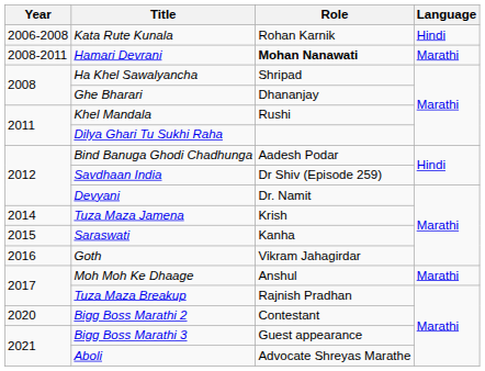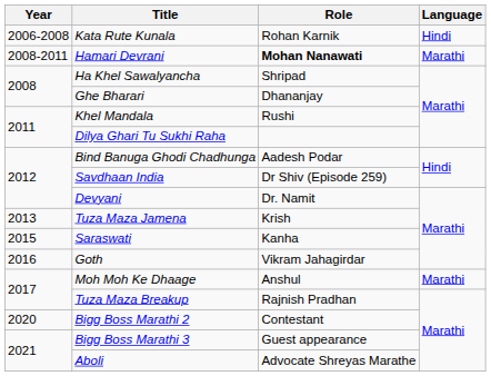 <table class="wikitable">
 <tr>
 <th>Year</th>
 <th>Title</th>
 <th>Role</th>
 <th>Language</th>
 </tr>
 <tr>
 <td>2006-2008</td>
 <td><em>Kata Rute Kunala</em></td>
 <td>Rohan Karnik</td>
 <td><a href='#'>Hindi</a></td>
 </tr>
 <tr>
 <td>2008-2011</td>
 <td><em><a href='#'>Hamari Devrani</a></em></td>
 <td><strong>Mohan Nanawati</strong></td>
 <td><a href='#'>Marathi</a></td>
 </tr>
 <tr>
 <td rowspan="2">2008</td>
 <td><em>Ha Khel Sawalyancha</em></td>
 <td>Shripad</td>
 <td rowspan="4"><a href='#'>Marathi</a></td>
 </tr>
 <tr>
 <td><em>Ghe Bharari</em></td>
 <td>Dhananjay</td>
 </tr>
 <tr>
 <td Rowspan="2">2011</td>
 <td><em>Khel Mandala</em></td>
 <td>Rushi</td>
 </tr>
 <tr>
 <td><em><a href='#'>Dilya Ghari Tu Sukhi Raha</a></em></td>
 <td></td>
 </tr>
 <tr>
 <td Rowspan="3">2012</td>
 <td><em>Bind Banuga Ghodi Chadhunga</em></td>
 <td>Aadesh Podar</td>
 <td Rowspan="2"><a href='#'>Hindi</a></td>
 </tr>
 <tr>
 <td><em><a href='#'>Savdhaan India</a></em></td>
 <td>Dr Shiv (Episode 259)</td>
 </tr>
 <tr>
 <td><em><a href='#'>Devyani</a></em></td>
 <td>Dr. Namit</td>
 <td rowspan="4"><a href='#'>Marathi</a></td>
 </tr>
 <tr>
-<td>2014</td>
+<td>2013</td>
 <td><em><a href='#'>Tuza Maza Jamena</a></em></td>
 <td>Krish</td>
 </tr>
 <tr>
 <td>2015</td>
 <td><em><a href='#'>Saraswati</a></em></td>
 <td>Kanha</td>
 </tr>
 <tr>
 <td>2016</td>
 <td><em>Goth</em></td>
 <td>Vikram Jahagirdar</td>
 </tr>
 <tr>
 <td rowspan="2">2017</td>
 <td><em>Moh Moh Ke Dhaage</em></td>
 <td>Anshul</td>
 <td><a href='#'>Marathi</a></td>
 </tr>
 <tr>
 <td><em><a href='#'>Tuza Maza Breakup</a></em></td>
 <td>Rajnish Pradhan</td>
 <td rowspan="4"><a href='#'>Marathi</a></td>
 </tr>
 <tr>
 <td>2020</td>
 <td><em><a href='#'>Bigg Boss Marathi 2</a></em></td>
 <td>Contestant</td>
 </tr>
 <tr>
 <td Rowspan="2">2021</td>
 <td><em><a href='#'>Bigg Boss Marathi 3</a></em></td>
 <td>Guest appearance</td>
 </tr>
 <tr>
 <td><em><a href='#'>Aboli</a></em></td>
 <td>Advocate Shreyas Marathe</td>
 </tr>
 </table>
